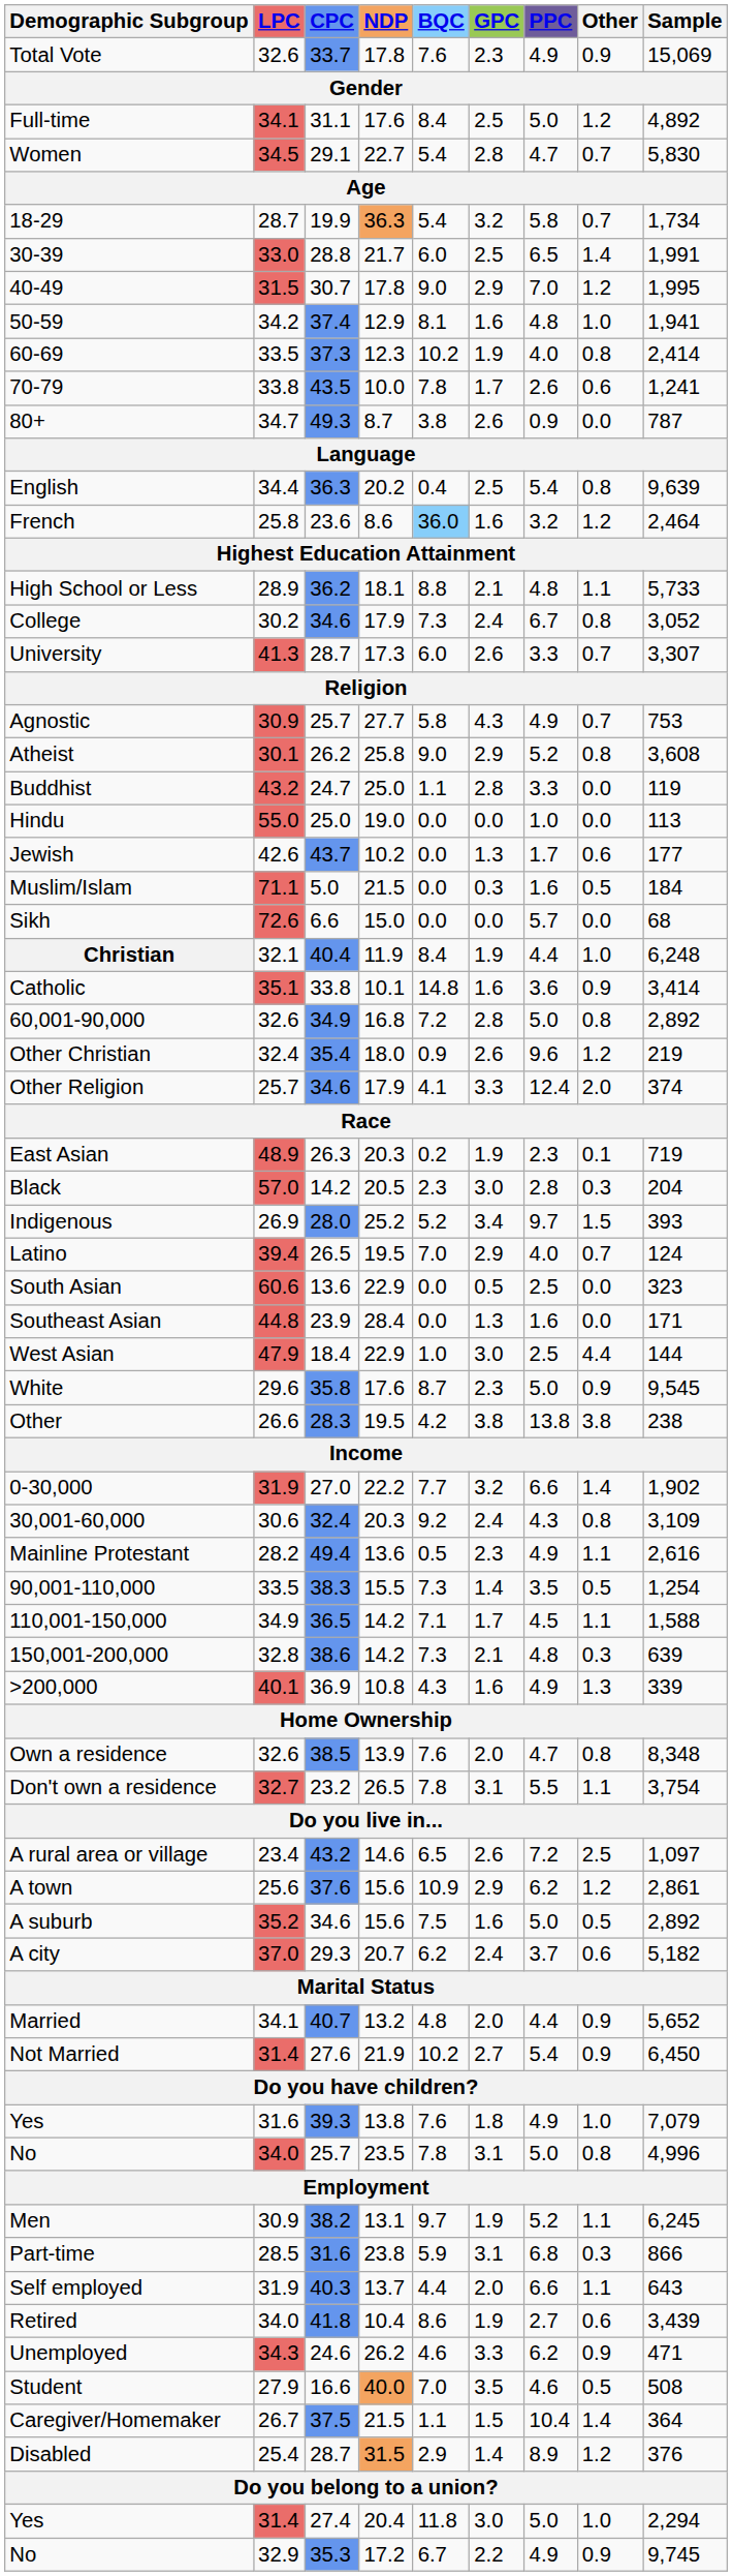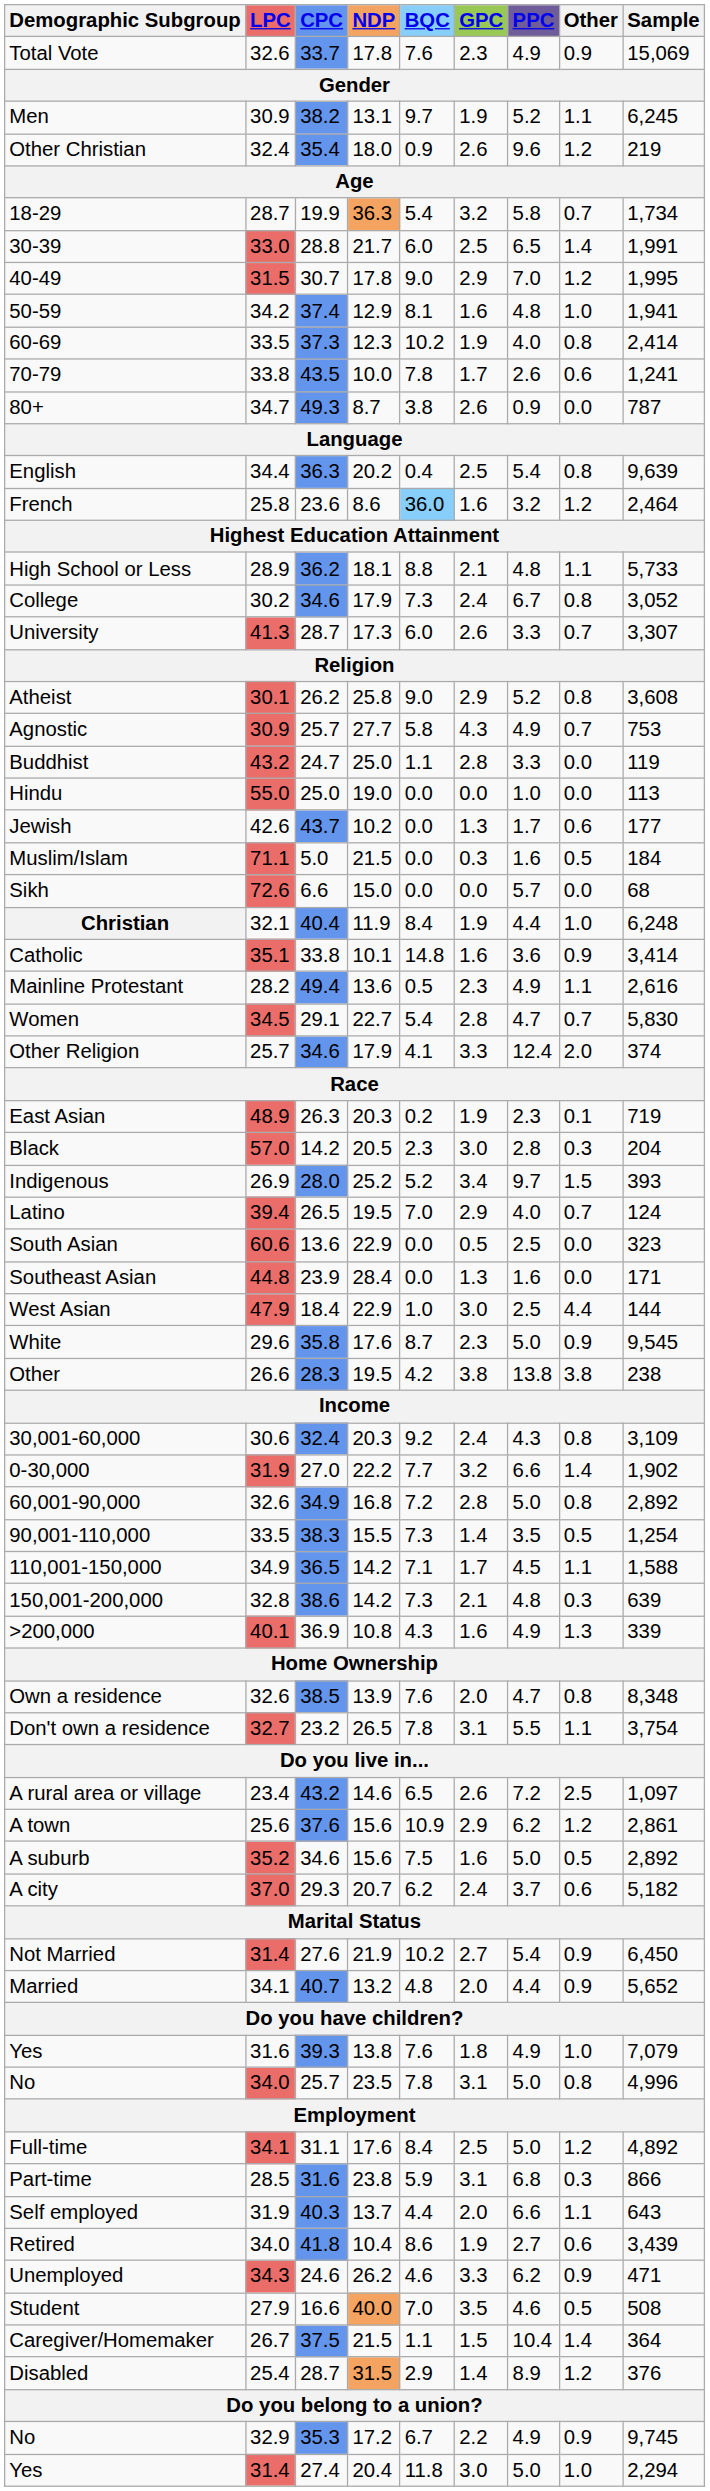 <table class="wikitable sortable mw-collapsible">
 <tr>
 <th>Demographic Subgroup</th>
 <th style="background:#ea6d6a;"><a href='#'>LPC</a></th>
 <th style="background:#6495ed;"><a href='#'>CPC</a></th>
 <th style="background:#f4a460;"><a href='#'>NDP</a></th>
 <th style="background:#87cefa;"><a href='#'>BQC</a></th>
 <th style="background:#99c955;"><a href='#'>GPC</a></th>
 <th style="background:#6f5d9a;"><a href='#'>PPC</a></th>
 <th>Other</th>
 <th>Sample</th>
 </tr>
 <tr>
 <td>Total Vote</td>
 <td>32.6</td>
 <td style="background:#6495ed;">33.7</td>
 <td>17.8</td>
 <td>7.6</td>
 <td>2.3</td>
 <td>4.9</td>
 <td>0.9</td>
 <td>15,069</td>
 </tr>
 <tr>
 <th colspan="9">Gender</th>
 </tr>
 <tr>
-<td>Full-time</td>
-<td style="background:#ea6d6a;">34.1</td>
-<td>31.1</td>
-<td>17.6</td>
-<td>8.4</td>
-<td>2.5</td>
-<td>5.0</td>
-<td>1.2</td>
-<td>4,892</td>
+<td>Men</td>
+<td>30.9</td>
+<td style="background:#6495ed;">38.2</td>
+<td>13.1</td>
+<td>9.7</td>
+<td>1.9</td>
+<td>5.2</td>
+<td>1.1</td>
+<td>6,245</td>
 </tr>
 <tr>
-<td>Women</td>
-<td style="background:#ea6d6a;">34.5</td>
-<td>29.1</td>
-<td>22.7</td>
-<td>5.4</td>
-<td>2.8</td>
-<td>4.7</td>
-<td>0.7</td>
-<td>5,830</td>
+<td>Other Christian</td>
+<td>32.4</td>
+<td style="background:#6495ed;">35.4</td>
+<td>18.0</td>
+<td>0.9</td>
+<td>2.6</td>
+<td>9.6</td>
+<td>1.2</td>
+<td>219</td>
 </tr>
 <tr>
 <th colspan="9">Age</th>
 </tr>
 <tr>
 <td>18-29</td>
 <td>28.7</td>
 <td>19.9</td>
 <td style="background:#f4a460;">36.3</td>
 <td>5.4</td>
 <td>3.2</td>
 <td>5.8</td>
 <td>0.7</td>
 <td>1,734</td>
 </tr>
 <tr>
 <td>30-39</td>
 <td style="background:#ea6d6a;">33.0</td>
 <td>28.8</td>
 <td>21.7</td>
 <td>6.0</td>
 <td>2.5</td>
 <td>6.5</td>
 <td>1.4</td>
 <td>1,991</td>
 </tr>
 <tr>
 <td>40-49</td>
 <td style="background:#ea6d6a;">31.5</td>
 <td>30.7</td>
 <td>17.8</td>
 <td>9.0</td>
 <td>2.9</td>
 <td>7.0</td>
 <td>1.2</td>
 <td>1,995</td>
 </tr>
 <tr>
 <td>50-59</td>
 <td>34.2</td>
 <td style="background:#6495ed;">37.4</td>
 <td>12.9</td>
 <td>8.1</td>
 <td>1.6</td>
 <td>4.8</td>
 <td>1.0</td>
 <td>1,941</td>
 </tr>
 <tr>
 <td>60-69</td>
 <td>33.5</td>
 <td style="background:#6495ed;">37.3</td>
 <td>12.3</td>
 <td>10.2</td>
 <td>1.9</td>
 <td>4.0</td>
 <td>0.8</td>
 <td>2,414</td>
 </tr>
 <tr>
 <td>70-79</td>
 <td>33.8</td>
 <td style="background:#6495ed;">43.5</td>
 <td>10.0</td>
 <td>7.8</td>
 <td>1.7</td>
 <td>2.6</td>
 <td>0.6</td>
 <td>1,241</td>
 </tr>
 <tr>
 <td>80+</td>
 <td>34.7</td>
 <td style="background:#6495ed;">49.3</td>
 <td>8.7</td>
 <td>3.8</td>
 <td>2.6</td>
 <td>0.9</td>
 <td>0.0</td>
 <td>787</td>
 </tr>
 <tr>
 <th colspan="9">Language</th>
 </tr>
 <tr>
 <td>English</td>
 <td>34.4</td>
 <td style="background:#6495ed;">36.3</td>
 <td>20.2</td>
 <td>0.4</td>
 <td>2.5</td>
 <td>5.4</td>
 <td>0.8</td>
 <td>9,639</td>
 </tr>
 <tr>
 <td>French</td>
 <td>25.8</td>
 <td>23.6</td>
 <td>8.6</td>
 <td style="background:#87cefa;">36.0</td>
 <td>1.6</td>
 <td>3.2</td>
 <td>1.2</td>
 <td>2,464</td>
 </tr>
 <tr>
 <th colspan="9">Highest Education Attainment</th>
 </tr>
 <tr>
 <td>High School or Less</td>
 <td>28.9</td>
 <td style="background:#6495ed;">36.2</td>
 <td>18.1</td>
 <td>8.8</td>
 <td>2.1</td>
 <td>4.8</td>
 <td>1.1</td>
 <td>5,733</td>
 </tr>
 <tr>
 <td>College</td>
 <td>30.2</td>
 <td style="background:#6495ed;">34.6</td>
 <td>17.9</td>
 <td>7.3</td>
 <td>2.4</td>
 <td>6.7</td>
 <td>0.8</td>
 <td>3,052</td>
 </tr>
 <tr>
 <td>University</td>
 <td style="background:#ea6d6a;">41.3</td>
 <td>28.7</td>
 <td>17.3</td>
 <td>6.0</td>
 <td>2.6</td>
 <td>3.3</td>
 <td>0.7</td>
 <td>3,307</td>
 </tr>
 <tr>
 <th colspan="9">Religion</th>
 </tr>
 <tr>
+<td>Atheist</td>
+<td style="background:#ea6d6a;">30.1</td>
+<td>26.2</td>
+<td>25.8</td>
+<td>9.0</td>
+<td>2.9</td>
+<td>5.2</td>
+<td>0.8</td>
+<td>3,608</td>
+</tr>
+<tr>
 <td>Agnostic</td>
 <td style="background:#ea6d6a;">30.9</td>
 <td>25.7</td>
 <td>27.7</td>
 <td>5.8</td>
 <td>4.3</td>
 <td>4.9</td>
 <td>0.7</td>
 <td>753</td>
-</tr>
-<tr>
-<td>Atheist</td>
-<td style="background:#ea6d6a;">30.1</td>
-<td>26.2</td>
-<td>25.8</td>
-<td>9.0</td>
-<td>2.9</td>
-<td>5.2</td>
-<td>0.8</td>
-<td>3,608</td>
 </tr>
 <tr>
 <td>Buddhist</td>
 <td style="background:#ea6d6a;">43.2</td>
 <td>24.7</td>
 <td>25.0</td>
 <td>1.1</td>
 <td>2.8</td>
 <td>3.3</td>
 <td>0.0</td>
 <td>119</td>
 </tr>
 <tr>
 <td>Hindu</td>
 <td style="background:#ea6d6a;">55.0</td>
 <td>25.0</td>
 <td>19.0</td>
 <td>0.0</td>
 <td>0.0</td>
 <td>1.0</td>
 <td>0.0</td>
 <td>113</td>
 </tr>
 <tr>
 <td>Jewish</td>
 <td>42.6</td>
 <td style="background:#6495ed;">43.7</td>
 <td>10.2</td>
 <td>0.0</td>
 <td>1.3</td>
 <td>1.7</td>
 <td>0.6</td>
 <td>177</td>
 </tr>
 <tr>
 <td>Muslim/Islam</td>
 <td style="background:#ea6d6a;">71.1</td>
 <td>5.0</td>
 <td>21.5</td>
 <td>0.0</td>
 <td>0.3</td>
 <td>1.6</td>
 <td>0.5</td>
 <td>184</td>
 </tr>
 <tr>
 <td>Sikh</td>
 <td style="background:#ea6d6a;">72.6</td>
 <td>6.6</td>
 <td>15.0</td>
 <td>0.0</td>
 <td>0.0</td>
 <td>5.7</td>
 <td>0.0</td>
 <td>68</td>
 </tr>
 <tr>
 <th>Christian</th>
 <td>32.1</td>
 <td style="background:#6495ed;">40.4</td>
 <td>11.9</td>
 <td>8.4</td>
 <td>1.9</td>
 <td>4.4</td>
 <td>1.0</td>
 <td>6,248</td>
 </tr>
 <tr>
 <td>Catholic</td>
 <td style="background:#ea6d6a;">35.1</td>
 <td>33.8</td>
 <td>10.1</td>
 <td>14.8</td>
 <td>1.6</td>
 <td>3.6</td>
 <td>0.9</td>
 <td>3,414</td>
 </tr>
 <tr>
-<td>60,001-90,000</td>
-<td>32.6</td>
-<td style="background:#6495ed;">34.9</td>
-<td>16.8</td>
-<td>7.2</td>
-<td>2.8</td>
-<td>5.0</td>
-<td>0.8</td>
-<td>2,892</td>
+<td>Mainline Protestant</td>
+<td>28.2</td>
+<td style="background:#6495ed;">49.4</td>
+<td>13.6</td>
+<td>0.5</td>
+<td>2.3</td>
+<td>4.9</td>
+<td>1.1</td>
+<td>2,616</td>
 </tr>
 <tr>
-<td>Other Christian</td>
-<td>32.4</td>
-<td style="background:#6495ed;">35.4</td>
-<td>18.0</td>
-<td>0.9</td>
-<td>2.6</td>
-<td>9.6</td>
-<td>1.2</td>
-<td>219</td>
+<td>Women</td>
+<td style="background:#ea6d6a;">34.5</td>
+<td>29.1</td>
+<td>22.7</td>
+<td>5.4</td>
+<td>2.8</td>
+<td>4.7</td>
+<td>0.7</td>
+<td>5,830</td>
 </tr>
 <tr>
 <td>Other Religion</td>
 <td>25.7</td>
 <td style="background:#6495ed;">34.6</td>
 <td>17.9</td>
 <td>4.1</td>
 <td>3.3</td>
 <td>12.4</td>
 <td>2.0</td>
 <td>374</td>
 </tr>
 <tr>
 <th colspan="9">Race</th>
 </tr>
 <tr>
 <td>East Asian</td>
 <td style="background:#ea6d6a;">48.9</td>
 <td>26.3</td>
 <td>20.3</td>
 <td>0.2</td>
 <td>1.9</td>
 <td>2.3</td>
 <td>0.1</td>
 <td>719</td>
 </tr>
 <tr>
 <td>Black</td>
 <td style="background:#ea6d6a;">57.0</td>
 <td>14.2</td>
 <td>20.5</td>
 <td>2.3</td>
 <td>3.0</td>
 <td>2.8</td>
 <td>0.3</td>
 <td>204</td>
 </tr>
 <tr>
 <td>Indigenous</td>
 <td>26.9</td>
 <td style="background:#6495ed;">28.0</td>
 <td>25.2</td>
 <td>5.2</td>
 <td>3.4</td>
 <td>9.7</td>
 <td>1.5</td>
 <td>393</td>
 </tr>
 <tr>
 <td>Latino</td>
 <td style="background:#ea6d6a;">39.4</td>
 <td>26.5</td>
 <td>19.5</td>
 <td>7.0</td>
 <td>2.9</td>
 <td>4.0</td>
 <td>0.7</td>
 <td>124</td>
 </tr>
 <tr>
 <td>South Asian</td>
 <td style="background:#ea6d6a;">60.6</td>
 <td>13.6</td>
 <td>22.9</td>
 <td>0.0</td>
 <td>0.5</td>
 <td>2.5</td>
 <td>0.0</td>
 <td>323</td>
 </tr>
 <tr>
 <td>Southeast Asian</td>
 <td style="background:#ea6d6a;">44.8</td>
 <td>23.9</td>
 <td>28.4</td>
 <td>0.0</td>
 <td>1.3</td>
 <td>1.6</td>
 <td>0.0</td>
 <td>171</td>
 </tr>
 <tr>
 <td>West Asian</td>
 <td style="background:#ea6d6a;">47.9</td>
 <td>18.4</td>
 <td>22.9</td>
 <td>1.0</td>
 <td>3.0</td>
 <td>2.5</td>
 <td>4.4</td>
 <td>144</td>
 </tr>
 <tr>
 <td>White</td>
 <td>29.6</td>
 <td style="background:#6495ed;">35.8</td>
 <td>17.6</td>
 <td>8.7</td>
 <td>2.3</td>
 <td>5.0</td>
 <td>0.9</td>
 <td>9,545</td>
 </tr>
 <tr>
 <td>Other</td>
 <td>26.6</td>
 <td style="background:#6495ed;">28.3</td>
 <td>19.5</td>
 <td>4.2</td>
 <td>3.8</td>
 <td>13.8</td>
 <td>3.8</td>
 <td>238</td>
 </tr>
 <tr>
 <th colspan="9">Income</th>
 </tr>
 <tr>
+<td>30,001-60,000</td>
+<td>30.6</td>
+<td style="background:#6495ed;">32.4</td>
+<td>20.3</td>
+<td>9.2</td>
+<td>2.4</td>
+<td>4.3</td>
+<td>0.8</td>
+<td>3,109</td>
+</tr>
+<tr>
 <td>0-30,000</td>
 <td style="background:#ea6d6a;">31.9</td>
 <td>27.0</td>
 <td>22.2</td>
 <td>7.7</td>
 <td>3.2</td>
 <td>6.6</td>
 <td>1.4</td>
 <td>1,902</td>
 </tr>
 <tr>
-<td>30,001-60,000</td>
-<td>30.6</td>
-<td style="background:#6495ed;">32.4</td>
-<td>20.3</td>
-<td>9.2</td>
-<td>2.4</td>
-<td>4.3</td>
+<td>60,001-90,000</td>
+<td>32.6</td>
+<td style="background:#6495ed;">34.9</td>
+<td>16.8</td>
+<td>7.2</td>
+<td>2.8</td>
+<td>5.0</td>
 <td>0.8</td>
-<td>3,109</td>
-</tr>
-<tr>
-<td>Mainline Protestant</td>
-<td>28.2</td>
-<td style="background:#6495ed;">49.4</td>
-<td>13.6</td>
-<td>0.5</td>
-<td>2.3</td>
-<td>4.9</td>
-<td>1.1</td>
-<td>2,616</td>
+<td>2,892</td>
 </tr>
 <tr>
 <td>90,001-110,000</td>
 <td>33.5</td>
 <td style="background:#6495ed;">38.3</td>
 <td>15.5</td>
 <td>7.3</td>
 <td>1.4</td>
 <td>3.5</td>
 <td>0.5</td>
 <td>1,254</td>
 </tr>
 <tr>
 <td>110,001-150,000</td>
 <td>34.9</td>
 <td style="background:#6495ed;">36.5</td>
 <td>14.2</td>
 <td>7.1</td>
 <td>1.7</td>
 <td>4.5</td>
 <td>1.1</td>
 <td>1,588</td>
 </tr>
 <tr>
 <td>150,001-200,000</td>
 <td>32.8</td>
 <td style="background:#6495ed;">38.6</td>
 <td>14.2</td>
 <td>7.3</td>
 <td>2.1</td>
 <td>4.8</td>
 <td>0.3</td>
 <td>639</td>
 </tr>
 <tr>
 <td>>200,000</td>
 <td style="background:#ea6d6a;">40.1</td>
 <td>36.9</td>
 <td>10.8</td>
 <td>4.3</td>
 <td>1.6</td>
 <td>4.9</td>
 <td>1.3</td>
 <td>339</td>
 </tr>
 <tr>
 <th colspan="9">Home Ownership</th>
 </tr>
 <tr>
 <td>Own a residence</td>
 <td>32.6</td>
 <td style="background:#6495ed;">38.5</td>
 <td>13.9</td>
 <td>7.6</td>
 <td>2.0</td>
 <td>4.7</td>
 <td>0.8</td>
 <td>8,348</td>
 </tr>
 <tr>
 <td>Don't own a residence</td>
 <td style="background:#ea6d6a;">32.7</td>
 <td>23.2</td>
 <td>26.5</td>
 <td>7.8</td>
 <td>3.1</td>
 <td>5.5</td>
 <td>1.1</td>
 <td>3,754</td>
 </tr>
 <tr>
 <th colspan="9">Do you live in...</th>
 </tr>
 <tr>
 <td>A rural area or village</td>
 <td>23.4</td>
 <td style="background:#6495ed;">43.2</td>
 <td>14.6</td>
 <td>6.5</td>
 <td>2.6</td>
 <td>7.2</td>
 <td>2.5</td>
 <td>1,097</td>
 </tr>
 <tr>
 <td>A town</td>
 <td>25.6</td>
 <td style="background:#6495ed;">37.6</td>
 <td>15.6</td>
 <td>10.9</td>
 <td>2.9</td>
 <td>6.2</td>
 <td>1.2</td>
 <td>2,861</td>
 </tr>
 <tr>
 <td>A suburb</td>
 <td style="background:#ea6d6a;">35.2</td>
 <td>34.6</td>
 <td>15.6</td>
 <td>7.5</td>
 <td>1.6</td>
 <td>5.0</td>
 <td>0.5</td>
 <td>2,892</td>
 </tr>
 <tr>
 <td>A city</td>
 <td style="background:#ea6d6a;">37.0</td>
 <td>29.3</td>
 <td>20.7</td>
 <td>6.2</td>
 <td>2.4</td>
 <td>3.7</td>
 <td>0.6</td>
 <td>5,182</td>
 </tr>
 <tr>
 <th colspan="9">Marital Status</th>
 </tr>
 <tr>
+<td>Not Married</td>
+<td style="background:#ea6d6a;">31.4</td>
+<td>27.6</td>
+<td>21.9</td>
+<td>10.2</td>
+<td>2.7</td>
+<td>5.4</td>
+<td>0.9</td>
+<td>6,450</td>
+</tr>
+<tr>
 <td>Married</td>
 <td>34.1</td>
 <td style="background:#6495ed;">40.7</td>
 <td>13.2</td>
 <td>4.8</td>
 <td>2.0</td>
 <td>4.4</td>
 <td>0.9</td>
 <td>5,652</td>
-</tr>
-<tr>
-<td>Not Married</td>
-<td style="background:#ea6d6a;">31.4</td>
-<td>27.6</td>
-<td>21.9</td>
-<td>10.2</td>
-<td>2.7</td>
-<td>5.4</td>
-<td>0.9</td>
-<td>6,450</td>
 </tr>
 <tr>
 <th colspan="9">Do you have children?</th>
 </tr>
 <tr>
 <td>Yes</td>
 <td>31.6</td>
 <td style="background:#6495ed;">39.3</td>
 <td>13.8</td>
 <td>7.6</td>
 <td>1.8</td>
 <td>4.9</td>
 <td>1.0</td>
 <td>7,079</td>
 </tr>
 <tr>
 <td>No</td>
 <td style="background:#ea6d6a;">34.0</td>
 <td>25.7</td>
 <td>23.5</td>
 <td>7.8</td>
 <td>3.1</td>
 <td>5.0</td>
 <td>0.8</td>
 <td>4,996</td>
 </tr>
 <tr>
 <th colspan="9">Employment</th>
 </tr>
 <tr>
-<td>Men</td>
-<td>30.9</td>
-<td style="background:#6495ed;">38.2</td>
-<td>13.1</td>
-<td>9.7</td>
-<td>1.9</td>
-<td>5.2</td>
-<td>1.1</td>
-<td>6,245</td>
+<td>Full-time</td>
+<td style="background:#ea6d6a;">34.1</td>
+<td>31.1</td>
+<td>17.6</td>
+<td>8.4</td>
+<td>2.5</td>
+<td>5.0</td>
+<td>1.2</td>
+<td>4,892</td>
 </tr>
 <tr>
 <td>Part-time</td>
 <td>28.5</td>
 <td style="background:#6495ed;">31.6</td>
 <td>23.8</td>
 <td>5.9</td>
 <td>3.1</td>
 <td>6.8</td>
 <td>0.3</td>
 <td>866</td>
 </tr>
 <tr>
 <td>Self employed</td>
 <td>31.9</td>
 <td style="background:#6495ed;">40.3</td>
 <td>13.7</td>
 <td>4.4</td>
 <td>2.0</td>
 <td>6.6</td>
 <td>1.1</td>
 <td>643</td>
 </tr>
 <tr>
 <td>Retired</td>
 <td>34.0</td>
 <td style="background:#6495ed;">41.8</td>
 <td>10.4</td>
 <td>8.6</td>
 <td>1.9</td>
 <td>2.7</td>
 <td>0.6</td>
 <td>3,439</td>
 </tr>
 <tr>
 <td>Unemployed</td>
 <td style="background:#ea6d6a;">34.3</td>
 <td>24.6</td>
 <td>26.2</td>
 <td>4.6</td>
 <td>3.3</td>
 <td>6.2</td>
 <td>0.9</td>
 <td>471</td>
 </tr>
 <tr>
 <td>Student</td>
 <td>27.9</td>
 <td>16.6</td>
 <td style="background:#f4a460;">40.0</td>
 <td>7.0</td>
 <td>3.5</td>
 <td>4.6</td>
 <td>0.5</td>
 <td>508</td>
 </tr>
 <tr>
 <td>Caregiver/Homemaker</td>
 <td>26.7</td>
 <td style="background:#6495ed;">37.5</td>
 <td>21.5</td>
 <td>1.1</td>
 <td>1.5</td>
 <td>10.4</td>
 <td>1.4</td>
 <td>364</td>
 </tr>
 <tr>
 <td>Disabled</td>
 <td>25.4</td>
 <td>28.7</td>
 <td style="background:#f4a460;">31.5</td>
 <td>2.9</td>
 <td>1.4</td>
 <td>8.9</td>
 <td>1.2</td>
 <td>376</td>
 </tr>
 <tr>
 <th colspan="9">Do you belong to a union?</th>
 </tr>
 <tr>
+<td>No</td>
+<td>32.9</td>
+<td style="background:#6495ed;">35.3</td>
+<td>17.2</td>
+<td>6.7</td>
+<td>2.2</td>
+<td>4.9</td>
+<td>0.9</td>
+<td>9,745</td>
+</tr>
+<tr>
 <td>Yes</td>
 <td style="background:#ea6d6a;">31.4</td>
 <td>27.4</td>
 <td>20.4</td>
 <td>11.8</td>
 <td>3.0</td>
 <td>5.0</td>
 <td>1.0</td>
 <td>2,294</td>
 </tr>
-<tr>
-<td>No</td>
-<td>32.9</td>
-<td style="background:#6495ed;">35.3</td>
-<td>17.2</td>
-<td>6.7</td>
-<td>2.2</td>
-<td>4.9</td>
-<td>0.9</td>
-<td>9,745</td>
-</tr>
 </table>
